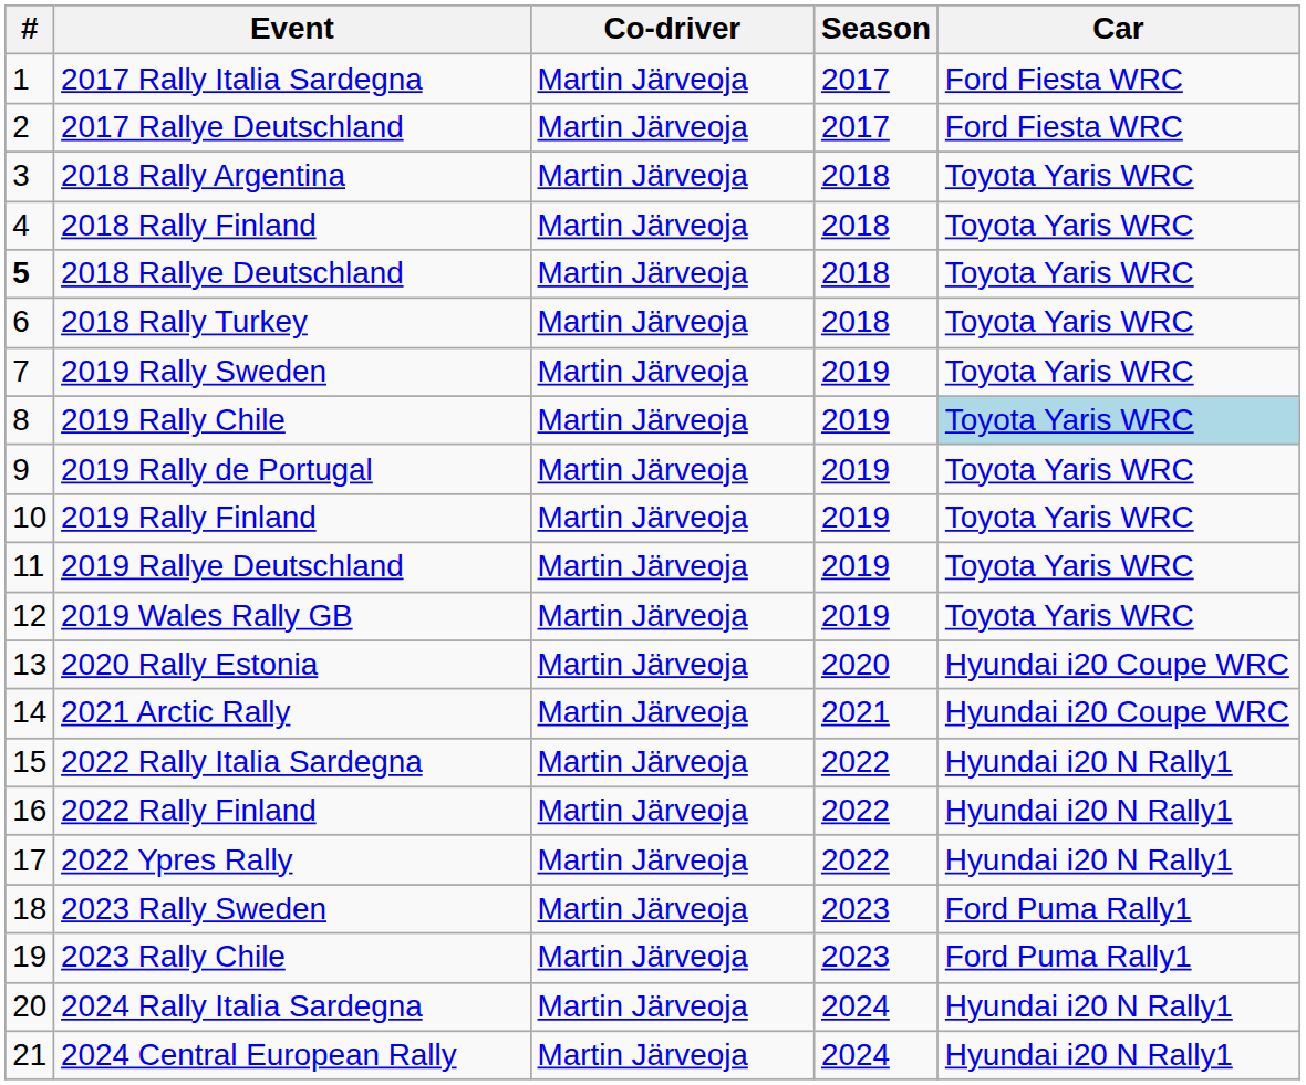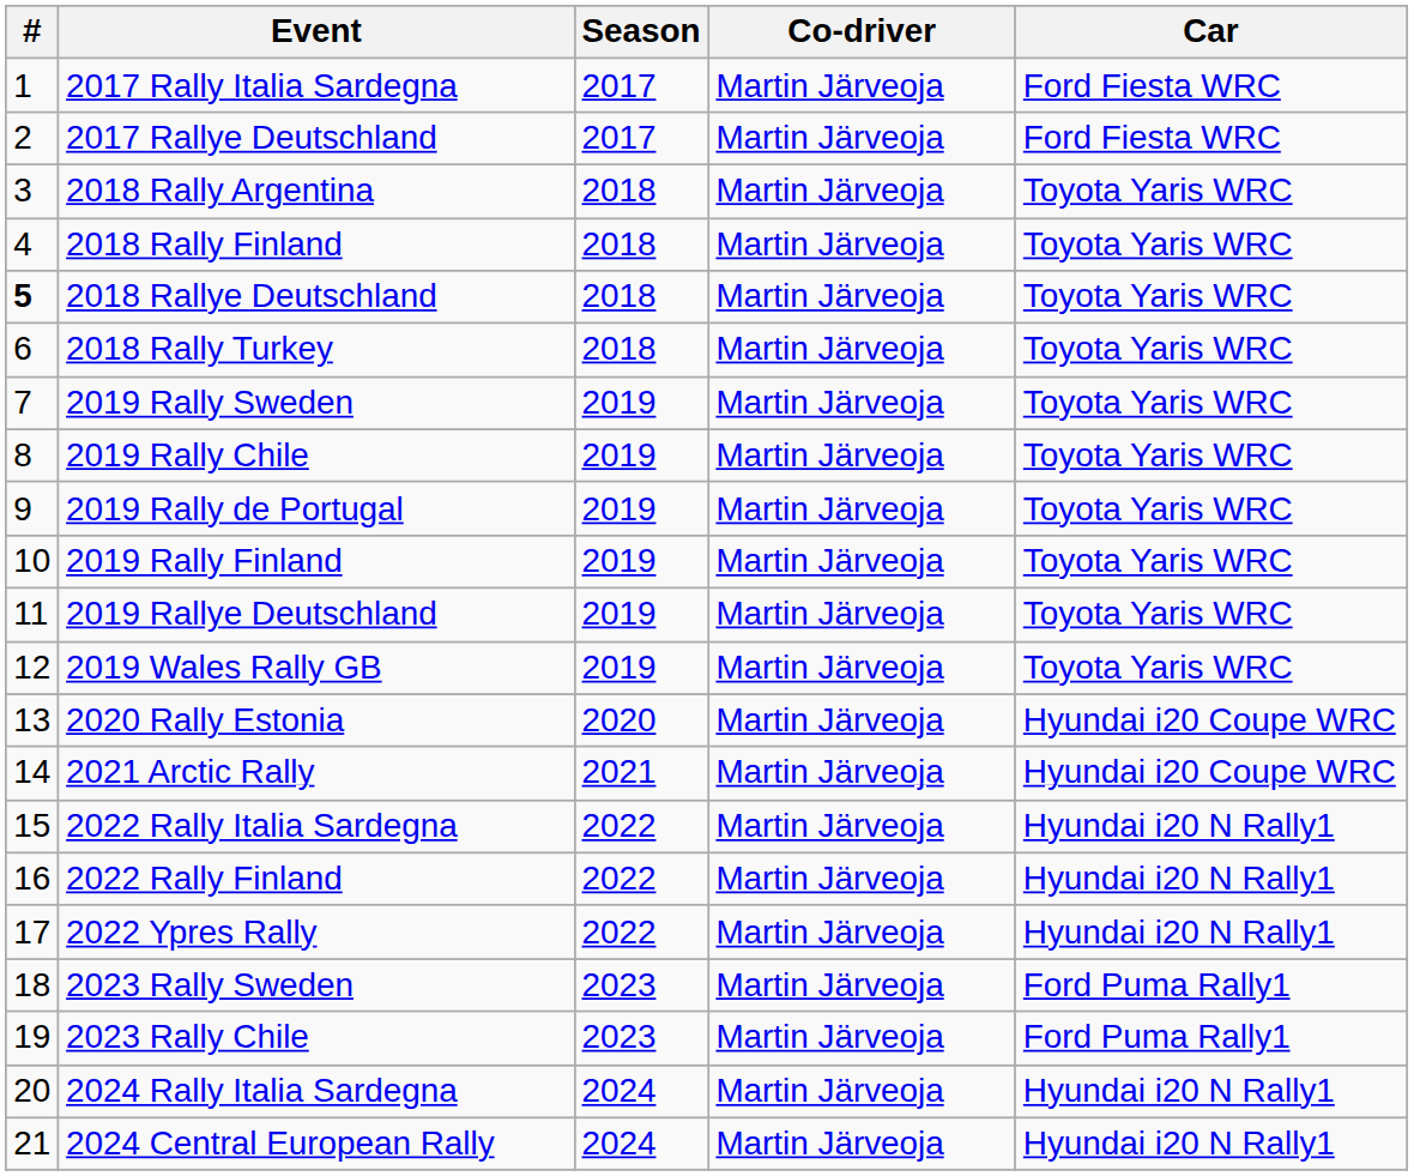 <table class="wikitable">
 <tr>
 <th style="width:1px"> # </th>
 <th style="width:240px">Event</th>
+<th style="width:20px">Season</th>
 <th style="width:140px">Co-driver</th>
-<th style="width:20px">Season</th>
 <th style="width:180px">Car</th>
 </tr>
 <tr>
 <td>1</td>
 <td> <a href='#'>2017 Rally Italia Sardegna</a></td>
+<td><a href='#'>2017</a></td>
 <td> <a href='#'>Martin Järveoja</a></td>
-<td><a href='#'>2017</a></td>
 <td><a href='#'>Ford Fiesta WRC</a></td>
 </tr>
 <tr>
 <td>2</td>
 <td> <a href='#'>2017 Rallye Deutschland</a></td>
+<td><a href='#'>2017</a></td>
 <td> <a href='#'>Martin Järveoja</a></td>
-<td><a href='#'>2017</a></td>
 <td><a href='#'>Ford Fiesta WRC</a></td>
 </tr>
 <tr>
 <td>3</td>
 <td> <a href='#'>2018 Rally Argentina</a></td>
+<td><a href='#'>2018</a></td>
 <td> <a href='#'>Martin Järveoja</a></td>
-<td><a href='#'>2018</a></td>
 <td><a href='#'>Toyota Yaris WRC</a></td>
 </tr>
 <tr>
 <td>4</td>
 <td> <a href='#'>2018 Rally Finland</a></td>
+<td><a href='#'>2018</a></td>
 <td> <a href='#'>Martin Järveoja</a></td>
-<td><a href='#'>2018</a></td>
 <td><a href='#'>Toyota Yaris WRC</a></td>
 </tr>
 <tr>
 <td><strong>5</strong></td>
 <td> <a href='#'>2018 Rallye Deutschland</a></td>
+<td><a href='#'>2018</a></td>
 <td> <a href='#'>Martin Järveoja</a></td>
-<td><a href='#'>2018</a></td>
 <td><a href='#'>Toyota Yaris WRC</a></td>
 </tr>
 <tr>
 <td>6</td>
 <td> <a href='#'>2018 Rally Turkey</a></td>
+<td><a href='#'>2018</a></td>
 <td> <a href='#'>Martin Järveoja</a></td>
-<td><a href='#'>2018</a></td>
 <td><a href='#'>Toyota Yaris WRC</a></td>
 </tr>
 <tr>
 <td>7</td>
 <td> <a href='#'>2019 Rally Sweden</a></td>
+<td><a href='#'>2019</a></td>
 <td> <a href='#'>Martin Järveoja</a></td>
-<td><a href='#'>2019</a></td>
 <td><a href='#'>Toyota Yaris WRC</a></td>
 </tr>
 <tr>
 <td>8</td>
 <td> <a href='#'>2019 Rally Chile</a></td>
+<td><a href='#'>2019</a></td>
 <td> <a href='#'>Martin Järveoja</a></td>
-<td><a href='#'>2019</a></td>
-<td style="background: lightblue;"><a href='#'>Toyota Yaris WRC</a></td>
+<td><a href='#'>Toyota Yaris WRC</a></td>
 </tr>
 <tr>
 <td>9</td>
 <td> <a href='#'>2019 Rally de Portugal</a></td>
+<td><a href='#'>2019</a></td>
 <td> <a href='#'>Martin Järveoja</a></td>
-<td><a href='#'>2019</a></td>
 <td><a href='#'>Toyota Yaris WRC</a></td>
 </tr>
 <tr>
 <td>10</td>
 <td> <a href='#'>2019 Rally Finland</a></td>
+<td><a href='#'>2019</a></td>
 <td> <a href='#'>Martin Järveoja</a></td>
-<td><a href='#'>2019</a></td>
 <td><a href='#'>Toyota Yaris WRC</a></td>
 </tr>
 <tr>
 <td>11</td>
 <td> <a href='#'>2019 Rallye Deutschland</a></td>
+<td><a href='#'>2019</a></td>
 <td> <a href='#'>Martin Järveoja</a></td>
-<td><a href='#'>2019</a></td>
 <td><a href='#'>Toyota Yaris WRC</a></td>
 </tr>
 <tr>
 <td>12</td>
 <td> <a href='#'>2019 Wales Rally GB</a></td>
+<td><a href='#'>2019</a></td>
 <td> <a href='#'>Martin Järveoja</a></td>
-<td><a href='#'>2019</a></td>
 <td><a href='#'>Toyota Yaris WRC</a></td>
 </tr>
 <tr>
 <td>13</td>
 <td> <a href='#'>2020 Rally Estonia</a></td>
+<td><a href='#'>2020</a></td>
 <td> <a href='#'>Martin Järveoja</a></td>
-<td><a href='#'>2020</a></td>
 <td><a href='#'>Hyundai i20 Coupe WRC</a></td>
 </tr>
 <tr>
 <td>14</td>
 <td> <a href='#'>2021 Arctic Rally</a></td>
+<td><a href='#'>2021</a></td>
 <td> <a href='#'>Martin Järveoja</a></td>
-<td><a href='#'>2021</a></td>
 <td><a href='#'>Hyundai i20 Coupe WRC</a></td>
 </tr>
 <tr>
 <td>15</td>
 <td> <a href='#'>2022 Rally Italia Sardegna</a></td>
+<td><a href='#'>2022</a></td>
 <td> <a href='#'>Martin Järveoja</a></td>
-<td><a href='#'>2022</a></td>
 <td><a href='#'>Hyundai i20 N Rally1</a></td>
 </tr>
 <tr>
 <td>16</td>
 <td> <a href='#'>2022 Rally Finland</a></td>
+<td><a href='#'>2022</a></td>
 <td> <a href='#'>Martin Järveoja</a></td>
-<td><a href='#'>2022</a></td>
 <td><a href='#'>Hyundai i20 N Rally1</a></td>
 </tr>
 <tr>
 <td>17</td>
 <td> <a href='#'>2022 Ypres Rally</a></td>
+<td><a href='#'>2022</a></td>
 <td> <a href='#'>Martin Järveoja</a></td>
-<td><a href='#'>2022</a></td>
 <td><a href='#'>Hyundai i20 N Rally1</a></td>
 </tr>
 <tr>
 <td>18</td>
 <td> <a href='#'>2023 Rally Sweden</a></td>
+<td><a href='#'>2023</a></td>
 <td> <a href='#'>Martin Järveoja</a></td>
-<td><a href='#'>2023</a></td>
 <td><a href='#'>Ford Puma Rally1</a></td>
 </tr>
 <tr>
 <td>19</td>
 <td> <a href='#'>2023 Rally Chile</a></td>
+<td><a href='#'>2023</a></td>
 <td> <a href='#'>Martin Järveoja</a></td>
-<td><a href='#'>2023</a></td>
 <td><a href='#'>Ford Puma Rally1</a></td>
 </tr>
 <tr>
 <td>20</td>
 <td> <a href='#'>2024 Rally Italia Sardegna</a></td>
+<td><a href='#'>2024</a></td>
 <td> <a href='#'>Martin Järveoja</a></td>
-<td><a href='#'>2024</a></td>
 <td><a href='#'>Hyundai i20 N Rally1</a></td>
 </tr>
 <tr>
 <td>21</td>
 <td> <a href='#'>2024 Central European Rally</a></td>
+<td><a href='#'>2024</a></td>
 <td> <a href='#'>Martin Järveoja</a></td>
-<td><a href='#'>2024</a></td>
 <td><a href='#'>Hyundai i20 N Rally1</a></td>
 </tr>
 </table>
